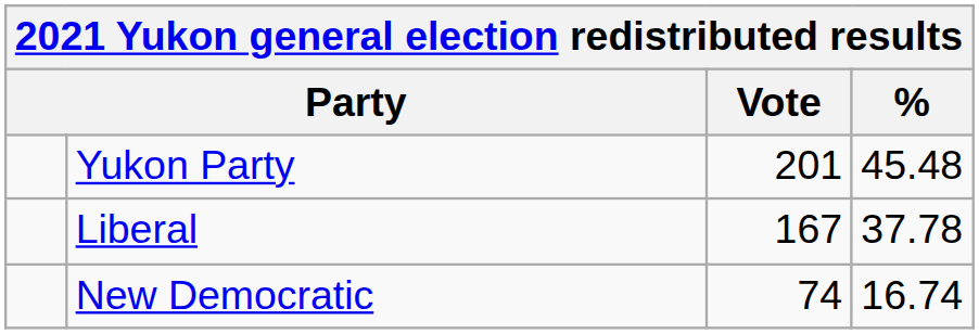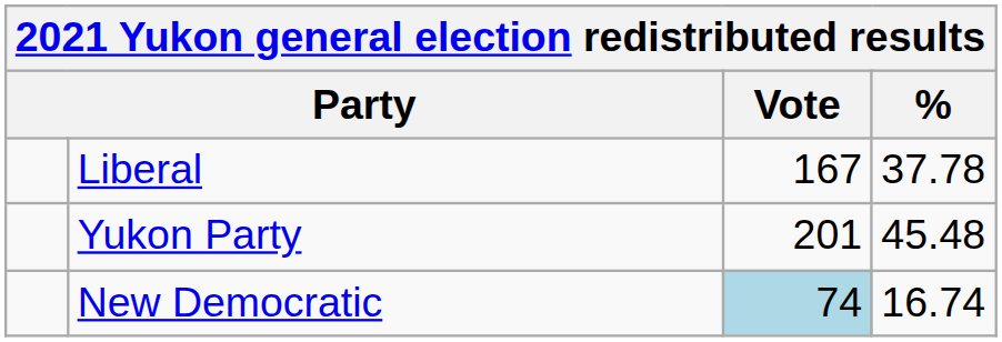 <table class="wikitable">
 <tr>
 <th colspan="4"><a href='#'>2021 Yukon general election</a> redistributed results</th>
 </tr>
 <tr>
 <th bgcolor="#DDDDFF" width="130px" colspan="2">Party</th>
 <th bgcolor="#DDDDFF" width="50px">Vote</th>
 <th bgcolor="#DDDDFF" width="30px">%</th>
 </tr>
 <tr>
 <td> </td>
+<td><a href='#'>Liberal</a></td>
+<td align=right>167</td>
+<td align=right>37.78</td>
+</tr>
+<tr>
+<td> </td>
 <td><a href='#'>Yukon Party</a></td>
 <td align=right>201</td>
 <td align=right>45.48</td>
 </tr>
 <tr>
 <td> </td>
-<td><a href='#'>Liberal</a></td>
-<td align=right>167</td>
-<td align=right>37.78</td>
-</tr>
-<tr>
-<td> </td>
 <td><a href='#'>New Democratic</a></td>
-<td align=right>74</td>
+<td align=right style="background: lightblue;">74</td>
 <td align=right>16.74</td>
 </tr>
 </table>
